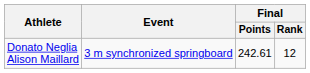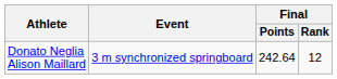 <table class="wikitable" style="text-align:center; font-size:90%">
 <tr>
 <th rowspan=2>Athlete</th>
 <th rowspan=2>Event</th>
 <th colspan=2>Final</th>
 </tr>
 <tr style="font-size:95%">
 <th>Points</th>
 <th>Rank</th>
 </tr>
 <tr>
 <td align=left><a href='#'>Donato Neglia</a><br><a href='#'>Alison Maillard</a></td>
 <td align=left><a href='#'>3 m synchronized springboard</a></td>
-<td>242.61</td>
+<td>242.64</td>
 <td>12</td>
 </tr>
 </table>
